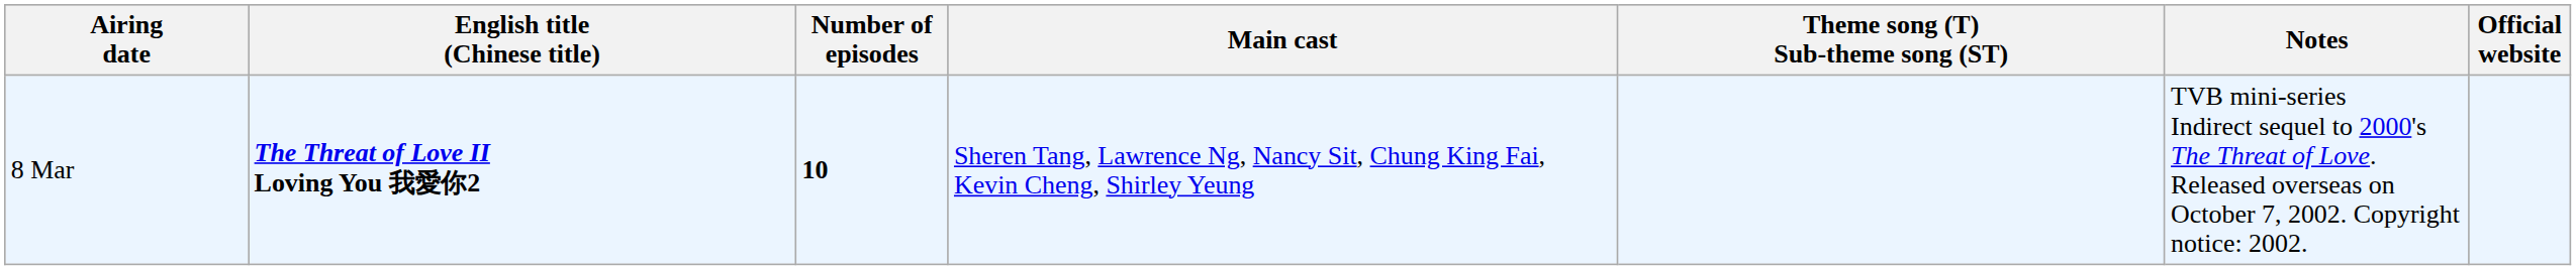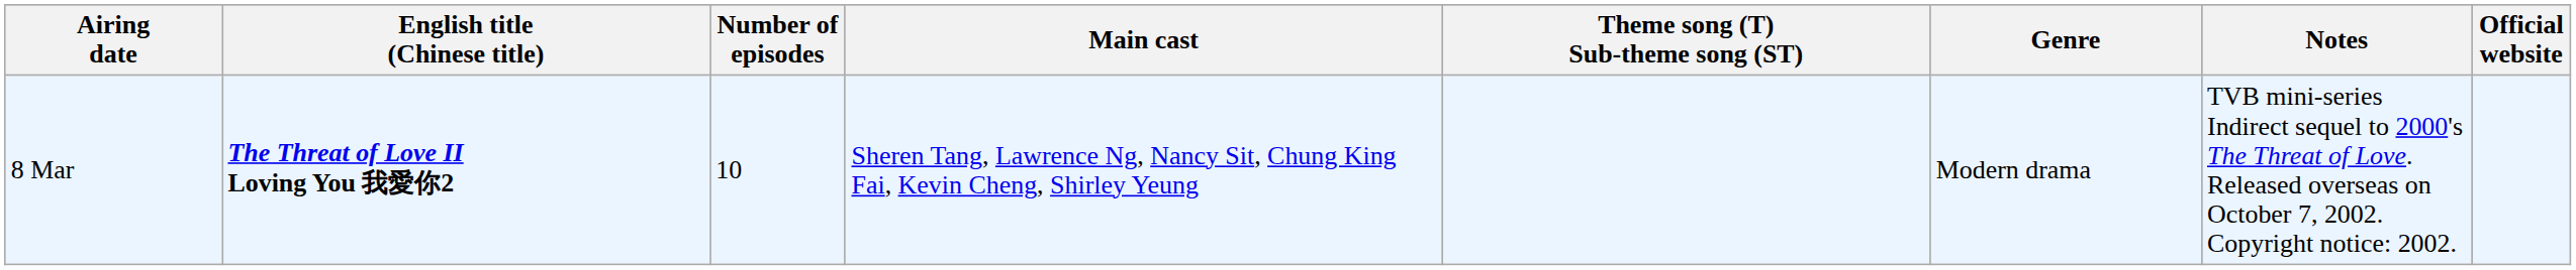 <table class="wikitable">
 <tr>
 <th align=center width=8% bgcolor="silver">Airing<br>date</th>
 <th align=center width=18% bgcolor="silver">English title <br> (Chinese title)</th>
 <th align=center width=5% bgcolor="silver">Number of episodes</th>
 <th align=center width=22% bgcolor="silver">Main cast</th>
 <th align=center width=18% bgcolor="silver">Theme song (T) <br>Sub-theme song (ST)</th>
+<th align=center width=10% bgcolor="silver">Genre</th>
 <th align=center width=10% bgcolor="silver">Notes</th>
 <th align=center width=1% bgcolor="silver">Official website</th>
 </tr>
 <tr ---- bgcolor="ebf5ff">
 <td>8 Mar</td>
 <td><strong><em><a href='#'>The Threat of Love II</a></em> <br> Loving You 我愛你2</strong></td>
-<td><strong>10</strong></td>
+<td>10</td>
 <td><a href='#'>Sheren Tang</a>, <a href='#'>Lawrence Ng</a>, <a href='#'>Nancy Sit</a>, <a href='#'>Chung King Fai</a>, <a href='#'>Kevin Cheng</a>, <a href='#'>Shirley Yeung</a></td>
 <td></td>
+<td>Modern drama</td>
 <td>TVB mini-series <br> Indirect sequel to <a href='#'>2000</a>'s <em><a href='#'>The Threat of Love</a></em>. Released overseas on October 7, 2002. Copyright notice: 2002.</td>
 <td></td>
 </tr>
 </table>
